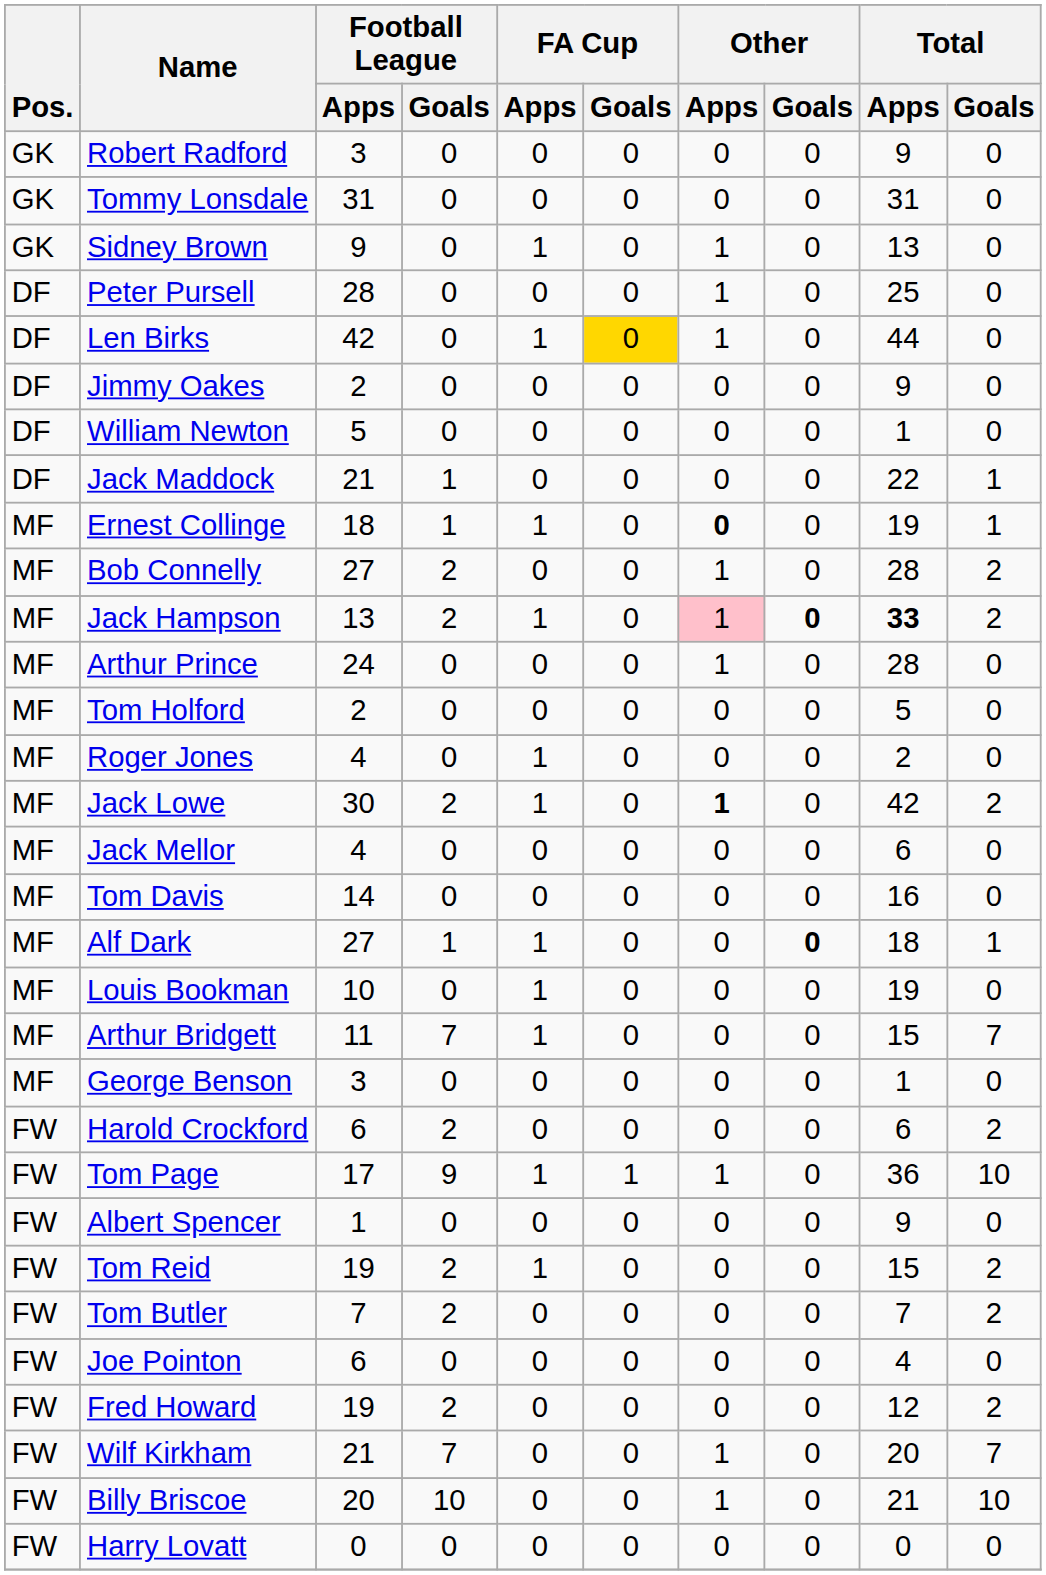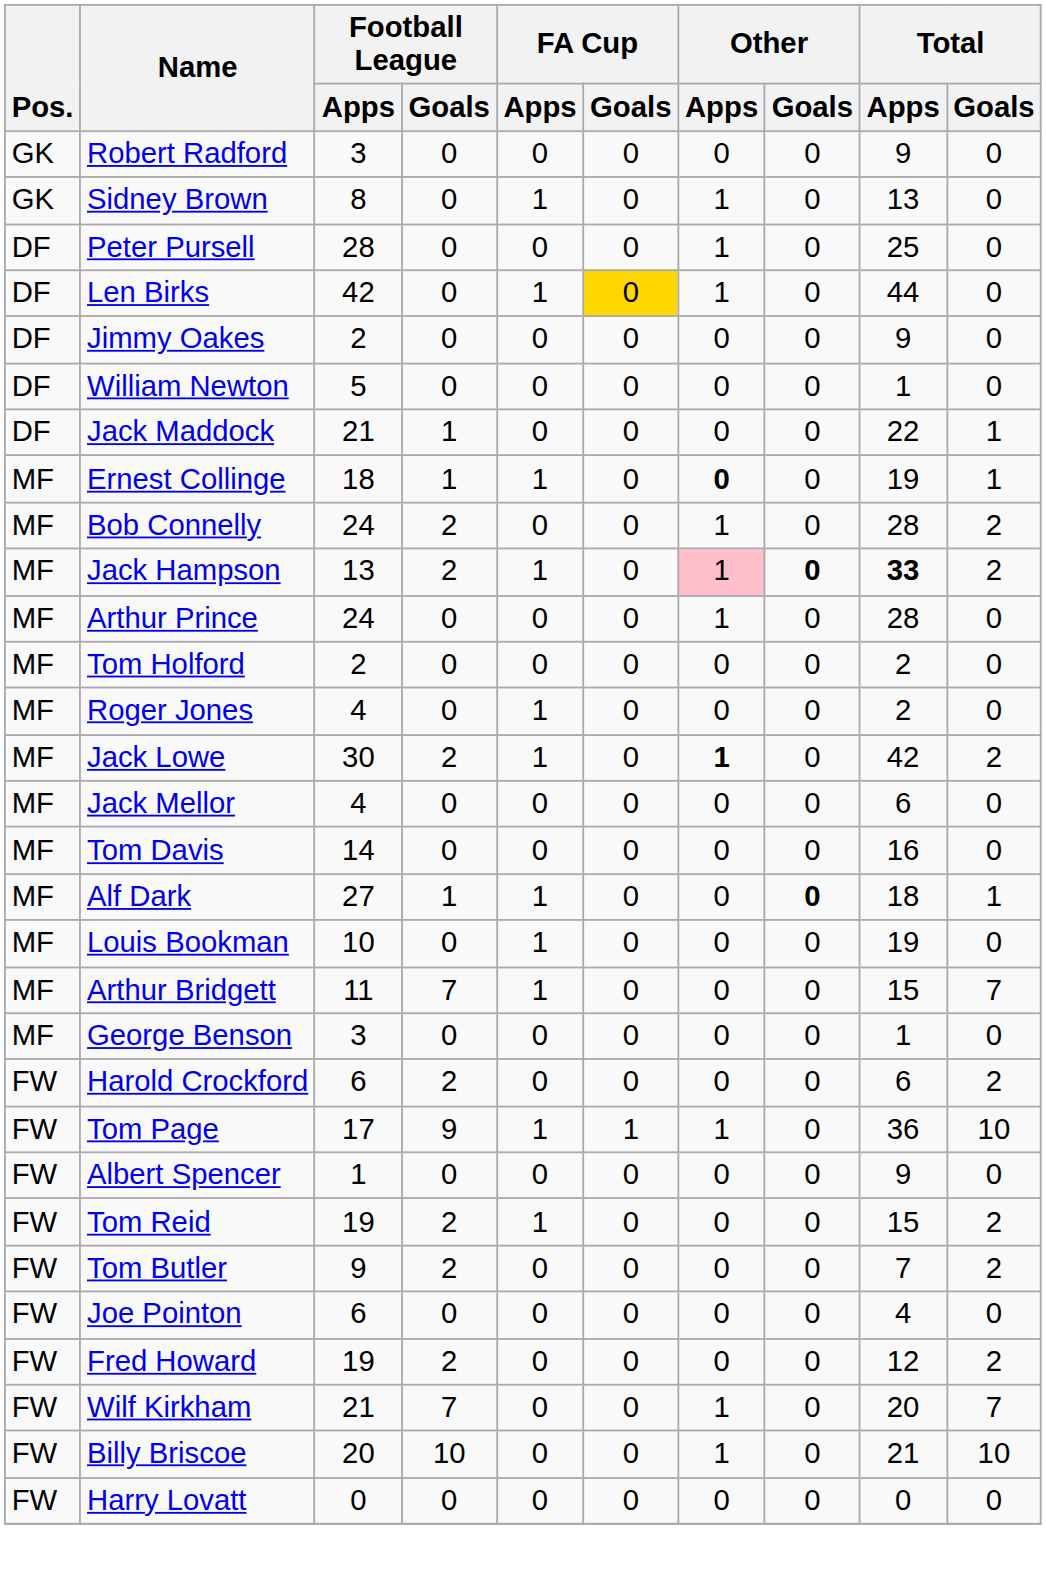 <table class="wikitable" style="text-align:center">
 <tr>
 <th rowspan="2" valign="bottom">Pos.</th>
 <th rowspan="2">Name</th>
 <th colspan="2" width="85">Football League</th>
 <th colspan="2" width="85">FA Cup</th>
 <th colspan="2" width="85">Other</th>
 <th colspan="2" width="85">Total</th>
 </tr>
 <tr>
 <th>Apps</th>
 <th>Goals</th>
 <th>Apps</th>
 <th>Goals</th>
 <th>Apps</th>
 <th>Goals</th>
 <th>Apps</th>
 <th>Goals</th>
 </tr>
 <tr>
 <td align="left">GK</td>
 <td align="left"> <a href='#'>Robert Radford</a></td>
 <td>3</td>
 <td>0</td>
 <td>0</td>
 <td>0</td>
 <td>0</td>
 <td>0</td>
 <td>9</td>
 <td>0</td>
 </tr>
 <tr>
 <td align="left">GK</td>
-<td align="left"> <a href='#'>Tommy Lonsdale</a></td>
-<td>31</td>
-<td>0</td>
-<td>0</td>
-<td>0</td>
-<td>0</td>
-<td>0</td>
-<td>31</td>
-<td>0</td>
-</tr>
-<tr>
-<td align="left">GK</td>
 <td align="left"> <a href='#'>Sidney Brown</a></td>
-<td>9</td>
+<td>8</td>
 <td>0</td>
 <td>1</td>
 <td>0</td>
 <td>1</td>
 <td>0</td>
 <td>13</td>
 <td>0</td>
 </tr>
 <tr>
 <td align="left">DF</td>
 <td align="left"> <a href='#'>Peter Pursell</a></td>
 <td>28</td>
 <td>0</td>
 <td>0</td>
 <td>0</td>
 <td>1</td>
 <td>0</td>
 <td>25</td>
 <td>0</td>
 </tr>
 <tr>
 <td align="left">DF</td>
 <td align="left"> <a href='#'>Len Birks</a></td>
 <td>42</td>
 <td>0</td>
 <td>1</td>
 <td style="background: gold;">0</td>
 <td>1</td>
 <td>0</td>
 <td>44</td>
 <td>0</td>
 </tr>
 <tr>
 <td align="left">DF</td>
 <td align="left"> <a href='#'>Jimmy Oakes</a></td>
 <td>2</td>
 <td>0</td>
 <td>0</td>
 <td>0</td>
 <td>0</td>
 <td>0</td>
 <td>9</td>
 <td>0</td>
 </tr>
 <tr>
 <td align="left">DF</td>
 <td align="left"> <a href='#'>William Newton</a></td>
 <td>5</td>
 <td>0</td>
 <td>0</td>
 <td>0</td>
 <td>0</td>
 <td>0</td>
 <td>1</td>
 <td>0</td>
 </tr>
 <tr>
 <td align="left">DF</td>
 <td align="left"> <a href='#'>Jack Maddock</a></td>
 <td>21</td>
 <td>1</td>
 <td>0</td>
 <td>0</td>
 <td>0</td>
 <td>0</td>
 <td>22</td>
 <td>1</td>
 </tr>
 <tr>
 <td align="left">MF</td>
 <td align="left"> <a href='#'>Ernest Collinge</a></td>
 <td>18</td>
 <td>1</td>
 <td>1</td>
 <td>0</td>
 <td><strong>0</strong></td>
 <td>0</td>
 <td>19</td>
 <td>1</td>
 </tr>
 <tr>
 <td align="left">MF</td>
 <td align="left"> <a href='#'>Bob Connelly</a></td>
-<td>27</td>
+<td>24</td>
 <td>2</td>
 <td>0</td>
 <td>0</td>
 <td>1</td>
 <td>0</td>
 <td>28</td>
 <td>2</td>
 </tr>
 <tr>
 <td align="left">MF</td>
 <td align="left"> <a href='#'>Jack Hampson</a></td>
 <td>13</td>
 <td>2</td>
 <td>1</td>
 <td>0</td>
 <td style="background: pink;">1</td>
 <td><strong>0</strong></td>
 <td><strong>33</strong></td>
 <td>2</td>
 </tr>
 <tr>
 <td align="left">MF</td>
 <td align="left"> <a href='#'>Arthur Prince</a></td>
 <td>24</td>
 <td>0</td>
 <td>0</td>
 <td>0</td>
 <td>1</td>
 <td>0</td>
 <td>28</td>
 <td>0</td>
 </tr>
 <tr>
 <td align="left">MF</td>
 <td align="left"> <a href='#'>Tom Holford</a></td>
 <td>2</td>
 <td>0</td>
 <td>0</td>
 <td>0</td>
 <td>0</td>
 <td>0</td>
-<td>5</td>
+<td>2</td>
 <td>0</td>
 </tr>
 <tr>
 <td align="left">MF</td>
 <td align="left"> <a href='#'>Roger Jones</a></td>
 <td>4</td>
 <td>0</td>
 <td>1</td>
 <td>0</td>
 <td>0</td>
 <td>0</td>
 <td>2</td>
 <td>0</td>
 </tr>
 <tr>
 <td align="left">MF</td>
 <td align="left"> <a href='#'>Jack Lowe</a></td>
 <td>30</td>
 <td>2</td>
 <td>1</td>
 <td>0</td>
 <td><strong>1</strong></td>
 <td>0</td>
 <td>42</td>
 <td>2</td>
 </tr>
 <tr>
 <td align="left">MF</td>
 <td align="left"> <a href='#'>Jack Mellor</a></td>
 <td>4</td>
 <td>0</td>
 <td>0</td>
 <td>0</td>
 <td>0</td>
 <td>0</td>
 <td>6</td>
 <td>0</td>
 </tr>
 <tr>
 <td align="left">MF</td>
 <td align="left"> <a href='#'>Tom Davis</a></td>
 <td>14</td>
 <td>0</td>
 <td>0</td>
 <td>0</td>
 <td>0</td>
 <td>0</td>
 <td>16</td>
 <td>0</td>
 </tr>
 <tr>
 <td align="left">MF</td>
 <td align="left"> <a href='#'>Alf Dark</a></td>
 <td>27</td>
 <td>1</td>
 <td>1</td>
 <td>0</td>
 <td>0</td>
 <td><strong>0</strong></td>
 <td>18</td>
 <td>1</td>
 </tr>
 <tr>
 <td align="left">MF</td>
 <td align="left"> <a href='#'>Louis Bookman</a></td>
 <td>10</td>
 <td>0</td>
 <td>1</td>
 <td>0</td>
 <td>0</td>
 <td>0</td>
 <td>19</td>
 <td>0</td>
 </tr>
 <tr>
 <td align="left">MF</td>
 <td align="left"> <a href='#'>Arthur Bridgett</a></td>
 <td>11</td>
 <td>7</td>
 <td>1</td>
 <td>0</td>
 <td>0</td>
 <td>0</td>
 <td>15</td>
 <td>7</td>
 </tr>
 <tr>
 <td align="left">MF</td>
 <td align="left"> <a href='#'>George Benson</a></td>
 <td>3</td>
 <td>0</td>
 <td>0</td>
 <td>0</td>
 <td>0</td>
 <td>0</td>
 <td>1</td>
 <td>0</td>
 </tr>
 <tr>
 <td align="left">FW</td>
 <td align="left"> <a href='#'>Harold Crockford</a></td>
 <td>6</td>
 <td>2</td>
 <td>0</td>
 <td>0</td>
 <td>0</td>
 <td>0</td>
 <td>6</td>
 <td>2</td>
 </tr>
 <tr>
 <td align="left">FW</td>
 <td align="left"> <a href='#'>Tom Page</a></td>
 <td>17</td>
 <td>9</td>
 <td>1</td>
 <td>1</td>
 <td>1</td>
 <td>0</td>
 <td>36</td>
 <td>10</td>
 </tr>
 <tr>
 <td align="left">FW</td>
 <td align="left"><a href='#'>Albert Spencer</a></td>
 <td>1</td>
 <td>0</td>
 <td>0</td>
 <td>0</td>
 <td>0</td>
 <td>0</td>
 <td>9</td>
 <td>0</td>
 </tr>
 <tr>
 <td align="left">FW</td>
 <td align="left"> <a href='#'>Tom Reid</a></td>
 <td>19</td>
 <td>2</td>
 <td>1</td>
 <td>0</td>
 <td>0</td>
 <td>0</td>
 <td>15</td>
 <td>2</td>
 </tr>
 <tr>
 <td align="left">FW</td>
 <td align="left"> <a href='#'>Tom Butler</a></td>
-<td>7</td>
+<td>9</td>
 <td>2</td>
 <td>0</td>
 <td>0</td>
 <td>0</td>
 <td>0</td>
 <td>7</td>
 <td>2</td>
 </tr>
 <tr>
 <td align="left">FW</td>
 <td align="left"> <a href='#'>Joe Pointon</a></td>
 <td>6</td>
 <td>0</td>
 <td>0</td>
 <td>0</td>
 <td>0</td>
 <td>0</td>
 <td>4</td>
 <td>0</td>
 </tr>
 <tr>
 <td align="left">FW</td>
 <td align="left"> <a href='#'>Fred Howard</a></td>
 <td>19</td>
 <td>2</td>
 <td>0</td>
 <td>0</td>
 <td>0</td>
 <td>0</td>
 <td>12</td>
 <td>2</td>
 </tr>
 <tr>
 <td align="left">FW</td>
 <td align="left"> <a href='#'>Wilf Kirkham</a></td>
 <td>21</td>
 <td>7</td>
 <td>0</td>
 <td>0</td>
 <td>1</td>
 <td>0</td>
 <td>20</td>
 <td>7</td>
 </tr>
 <tr>
 <td align="left">FW</td>
 <td align="left"> <a href='#'>Billy Briscoe</a></td>
 <td>20</td>
 <td>10</td>
 <td>0</td>
 <td>0</td>
 <td>1</td>
 <td>0</td>
 <td>21</td>
 <td>10</td>
 </tr>
 <tr>
 <td align="left">FW</td>
 <td align="left"> <a href='#'>Harry Lovatt</a></td>
 <td>0</td>
 <td>0</td>
 <td>0</td>
 <td>0</td>
 <td>0</td>
 <td>0</td>
 <td>0</td>
 <td>0</td>
 </tr>
 <tr>
 </tr>
 </table>
